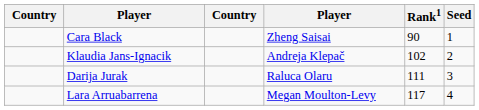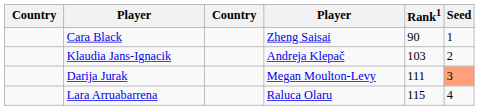 <table class="sortable wikitable">
 <tr>
 <th width="70">Country</th>
 <th width="175">Player</th>
 <th width="70">Country</th>
 <th width="175">Player</th>
 <th>Rank<sup>1</sup></th>
 <th>Seed</th>
 </tr>
 <tr>
 <td></td>
 <td><a href='#'>Cara Black</a></td>
 <td></td>
 <td><a href='#'>Zheng Saisai</a></td>
 <td>90</td>
 <td>1</td>
 </tr>
 <tr>
 <td></td>
 <td><a href='#'>Klaudia Jans-Ignacik</a></td>
 <td></td>
 <td><a href='#'>Andreja Klepač</a></td>
-<td>102</td>
+<td>103</td>
 <td>2</td>
 </tr>
 <tr>
 <td></td>
 <td><a href='#'>Darija Jurak</a></td>
 <td></td>
-<td><a href='#'>Raluca Olaru</a></td>
+<td><a href='#'>Megan Moulton-Levy</a></td>
 <td>111</td>
-<td>3</td>
+<td style="background: lightsalmon;">3</td>
 </tr>
 <tr>
 <td></td>
 <td><a href='#'>Lara Arruabarrena</a></td>
 <td></td>
-<td><a href='#'>Megan Moulton-Levy</a></td>
-<td>117</td>
+<td><a href='#'>Raluca Olaru</a></td>
+<td>115</td>
 <td>4</td>
 </tr>
 </table>
